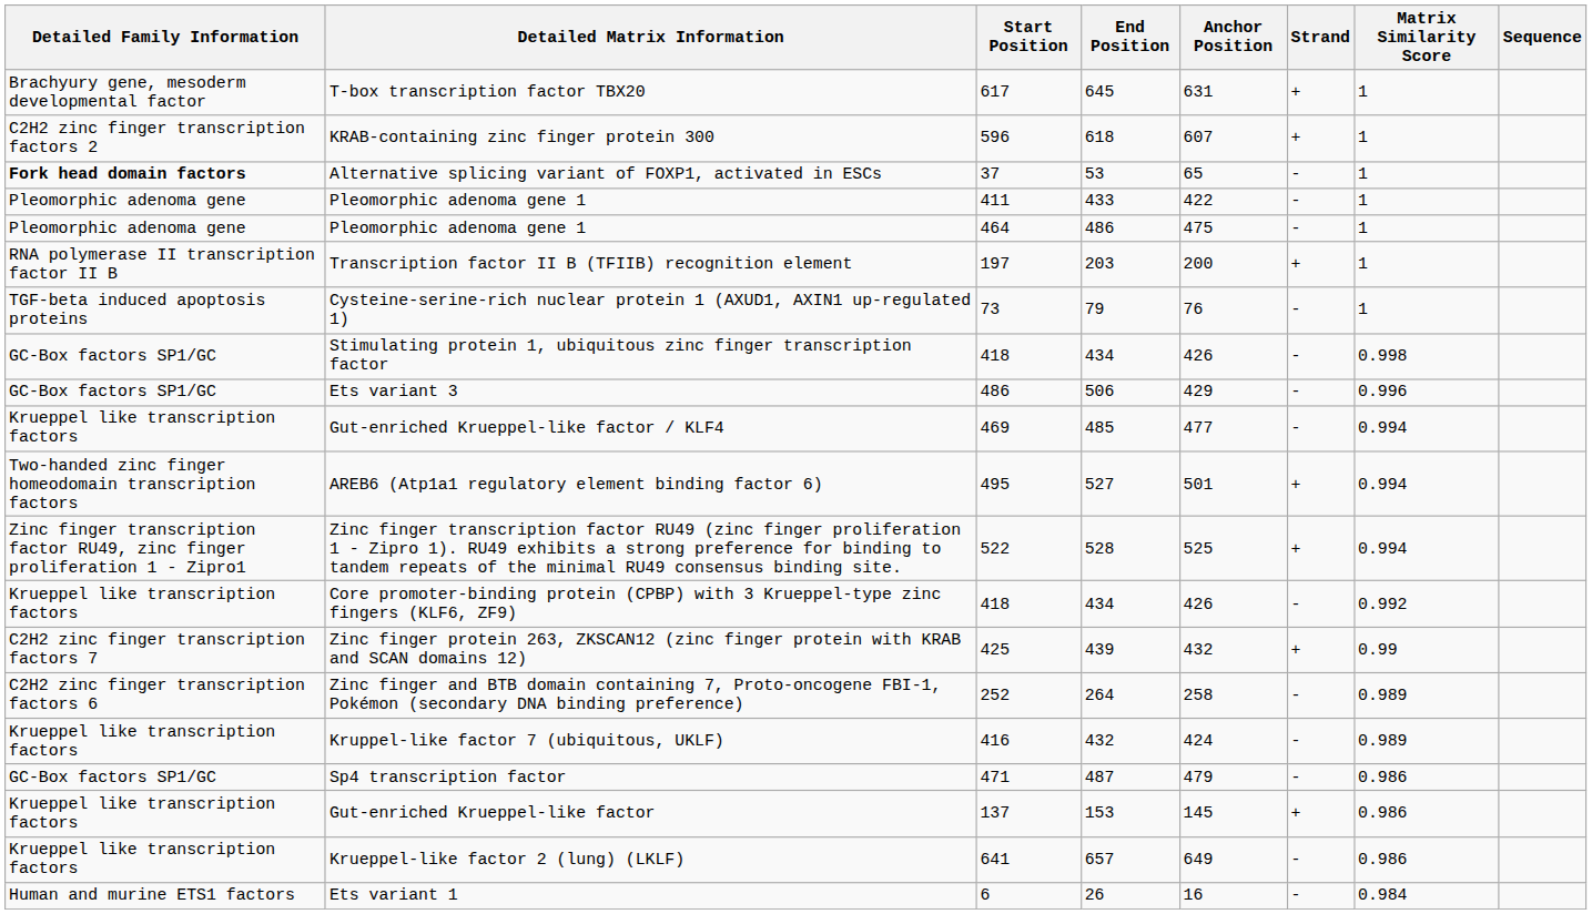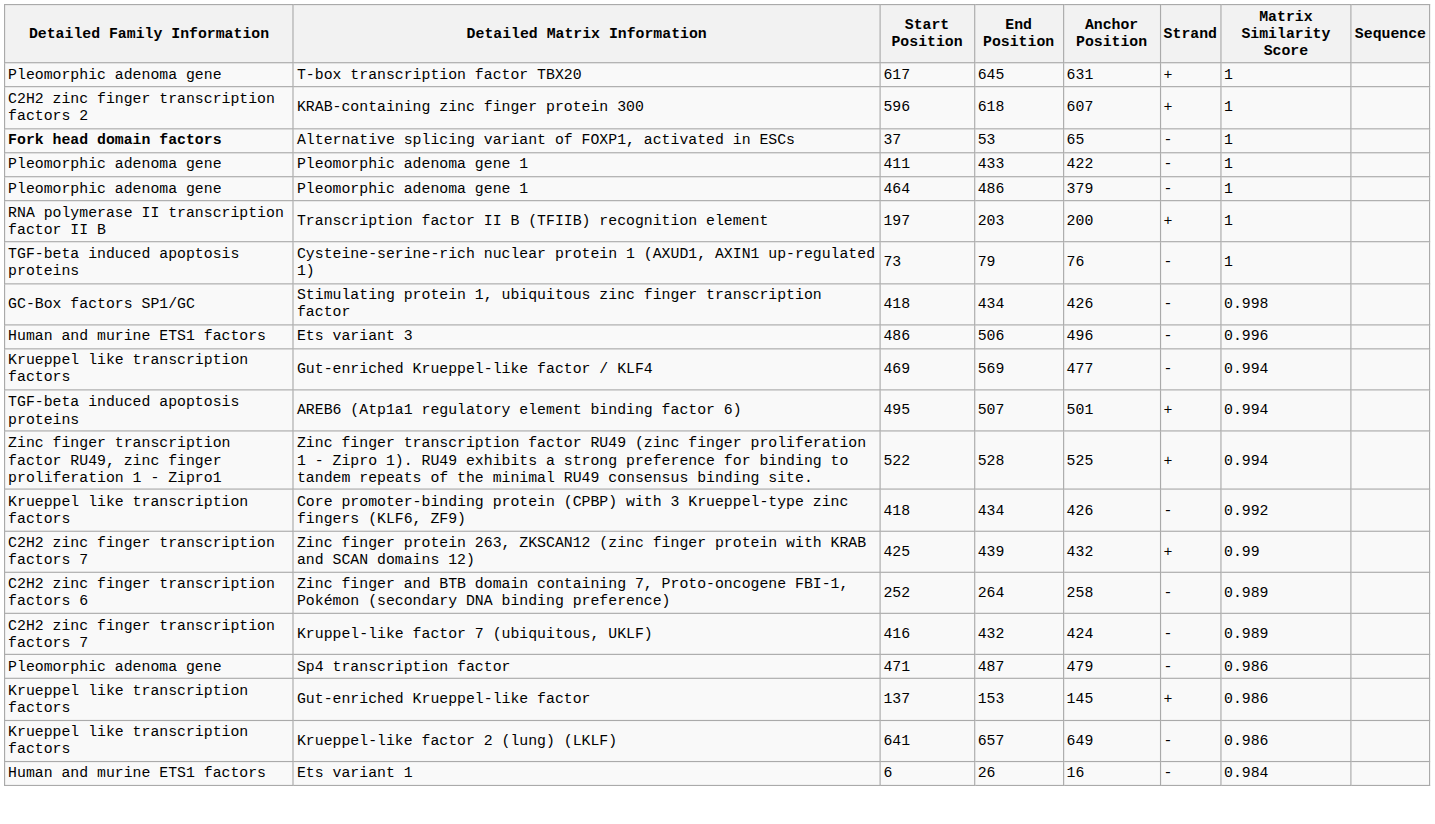 <table class="wikitable">
 <tr>
 <th>Detailed Family Information</th>
 <th>Detailed Matrix Information</th>
 <th>Start Position</th>
 <th>End Position</th>
 <th>Anchor Position</th>
 <th>Strand</th>
 <th>Matrix Similarity Score</th>
 <th>Sequence</th>
 </tr>
 <tr>
-<td>Brachyury gene, mesoderm developmental factor</td>
+<td>Pleomorphic adenoma gene</td>
 <td>T-box transcription factor TBX20</td>
 <td>617</td>
 <td>645</td>
 <td>631</td>
 <td>+</td>
 <td>1</td>
 <td></td>
 </tr>
 <tr>
 <td>C2H2 zinc finger transcription factors 2</td>
 <td>KRAB-containing zinc finger protein 300</td>
 <td>596</td>
 <td>618</td>
 <td>607</td>
 <td>+</td>
 <td>1</td>
 <td></td>
 </tr>
 <tr>
 <td><strong>Fork head domain factors</strong></td>
 <td>Alternative splicing variant of FOXP1, activated in ESCs</td>
 <td>37</td>
 <td>53</td>
 <td>65</td>
 <td>-</td>
 <td>1</td>
 <td></td>
 </tr>
 <tr>
 <td>Pleomorphic adenoma gene</td>
 <td>Pleomorphic adenoma gene 1</td>
 <td>411</td>
 <td>433</td>
 <td>422</td>
 <td>-</td>
 <td>1</td>
 <td></td>
 </tr>
 <tr>
 <td>Pleomorphic adenoma gene</td>
 <td>Pleomorphic adenoma gene 1</td>
 <td>464</td>
 <td>486</td>
-<td>475</td>
+<td>379</td>
 <td>-</td>
 <td>1</td>
 <td></td>
 </tr>
 <tr>
 <td>RNA polymerase II transcription factor II B</td>
 <td>Transcription factor II B (TFIIB) recognition element</td>
 <td>197</td>
 <td>203</td>
 <td>200</td>
 <td>+</td>
 <td>1</td>
 <td></td>
 </tr>
 <tr>
 <td>TGF-beta induced apoptosis proteins</td>
 <td>Cysteine-serine-rich nuclear protein 1 (AXUD1, AXIN1 up-regulated 1)</td>
 <td>73</td>
 <td>79</td>
 <td>76</td>
 <td>-</td>
 <td>1</td>
 <td></td>
 </tr>
 <tr>
 <td>GC-Box factors SP1/GC</td>
 <td>Stimulating protein 1, ubiquitous zinc finger transcription factor</td>
 <td>418</td>
 <td>434</td>
 <td>426</td>
 <td>-</td>
 <td>0.998</td>
 <td></td>
 </tr>
 <tr>
-<td>GC-Box factors SP1/GC</td>
+<td>Human and murine ETS1 factors</td>
 <td>Ets variant 3</td>
 <td>486</td>
 <td>506</td>
-<td>429</td>
+<td>496</td>
 <td>-</td>
 <td>0.996</td>
 <td></td>
 </tr>
 <tr>
 <td>Krueppel like transcription factors</td>
 <td>Gut-enriched Krueppel-like factor / KLF4</td>
 <td>469</td>
-<td>485</td>
+<td>569</td>
 <td>477</td>
 <td>-</td>
 <td>0.994</td>
 <td></td>
 </tr>
 <tr>
-<td>Two-handed zinc finger homeodomain transcription factors</td>
+<td>TGF-beta induced apoptosis proteins</td>
 <td>AREB6 (Atp1a1 regulatory element binding factor 6)</td>
 <td>495</td>
-<td>527</td>
+<td>507</td>
 <td>501</td>
 <td>+</td>
 <td>0.994</td>
 <td></td>
 </tr>
 <tr>
 <td>Zinc finger transcription factor RU49, zinc finger proliferation 1 - Zipro1</td>
 <td>Zinc finger transcription factor RU49 (zinc finger proliferation 1 - Zipro 1). RU49 exhibits a strong preference for binding to tandem repeats of the minimal RU49 consensus binding site.</td>
 <td>522</td>
 <td>528</td>
 <td>525</td>
 <td>+</td>
 <td>0.994</td>
 <td></td>
 </tr>
 <tr>
 <td>Krueppel like transcription factors</td>
 <td>Core promoter-binding protein (CPBP) with 3 Krueppel-type zinc fingers (KLF6, ZF9)</td>
 <td>418</td>
 <td>434</td>
 <td>426</td>
 <td>-</td>
 <td>0.992</td>
 <td></td>
 </tr>
 <tr>
 <td>C2H2 zinc finger transcription factors 7</td>
 <td>Zinc finger protein 263, ZKSCAN12 (zinc finger protein with KRAB and SCAN domains 12)</td>
 <td>425</td>
 <td>439</td>
 <td>432</td>
 <td>+</td>
 <td>0.99</td>
 <td></td>
 </tr>
 <tr>
 <td>C2H2 zinc finger transcription factors 6</td>
 <td>Zinc finger and BTB domain containing 7, Proto-oncogene FBI-1, Pokémon (secondary DNA binding preference)</td>
 <td>252</td>
 <td>264</td>
 <td>258</td>
 <td>-</td>
 <td>0.989</td>
 <td></td>
 </tr>
 <tr>
-<td>Krueppel like transcription factors</td>
+<td>C2H2 zinc finger transcription factors 7</td>
 <td>Kruppel-like factor 7 (ubiquitous, UKLF)</td>
 <td>416</td>
 <td>432</td>
 <td>424</td>
 <td>-</td>
 <td>0.989</td>
 <td></td>
 </tr>
 <tr>
-<td>GC-Box factors SP1/GC</td>
+<td>Pleomorphic adenoma gene</td>
 <td>Sp4 transcription factor</td>
 <td>471</td>
 <td>487</td>
 <td>479</td>
 <td>-</td>
 <td>0.986</td>
 <td></td>
 </tr>
 <tr>
 <td>Krueppel like transcription factors</td>
 <td>Gut-enriched Krueppel-like factor</td>
 <td>137</td>
 <td>153</td>
 <td>145</td>
 <td>+</td>
 <td>0.986</td>
 <td></td>
 </tr>
 <tr>
 <td>Krueppel like transcription factors</td>
 <td>Krueppel-like factor 2 (lung) (LKLF)</td>
 <td>641</td>
 <td>657</td>
 <td>649</td>
 <td>-</td>
 <td>0.986</td>
 <td></td>
 </tr>
 <tr>
 <td>Human and murine ETS1 factors</td>
 <td>Ets variant 1</td>
 <td>6</td>
 <td>26</td>
 <td>16</td>
 <td>-</td>
 <td>0.984</td>
 <td></td>
 </tr>
 </table>
